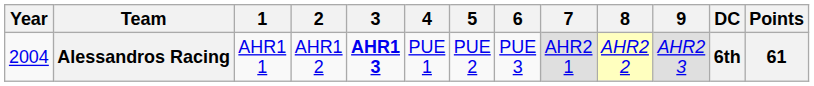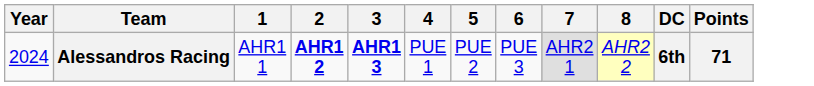 <table class="wikitable" style="text-align:center; font-size:85%">
 <tr>
 <th>Year</th>
 <th>Team</th>
 <th>1</th>
 <th>2</th>
 <th>3</th>
 <th>4</th>
 <th>5</th>
 <th>6</th>
 <th>7</th>
 <th>8</th>
-<th>9</th>
 <th>DC</th>
 <th>Points</th>
 </tr>
 <tr>
-<td nowrap><a href='#'>2004</a></td>
+<td nowrap><a href='#'>2024</a></td>
 <th nowrap>Alessandros Racing</th>
 <td style="background:#"><a href='#'>AHR1<br>1</a><br></td>
-<td style="background:#"><a href='#'>AHR1<br>2</a><br></td>
+<td style="background:#"><strong><a href='#'>AHR1<br>2</a><br></strong></td>
 <td style="background:#"><strong><a href='#'>AHR1<br>3</a><br></strong></td>
 <td style="background:#"><a href='#'>PUE<br>1</a><br></td>
 <td style="background:#"><a href='#'>PUE<br>2</a><br></td>
 <td style="background:#"><a href='#'>PUE<br>3</a><br></td>
 <td style="background:#DFDFDF"><a href='#'>AHR2<br>1</a><br></td>
 <td style="background:#FFFFBF"><em><a href='#'>AHR2<br>2</a></em><br></td>
-<td style="background:#DFDFDF"><em><a href='#'>AHR2<br>3</a></em><br></td>
 <th>6th</th>
-<th>61</th>
+<th>71</th>
 </tr>
 </table>
